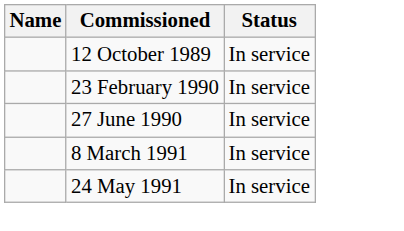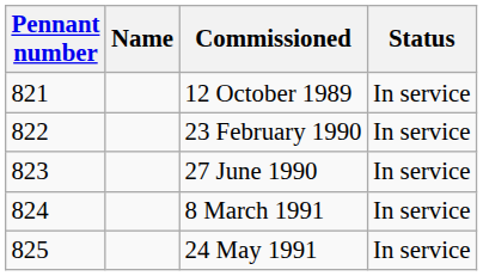 <table class="wikitable">
 <tr>
+<th><a href='#'>Pennant<br>number</a></th>
 <th>Name</th>
 <th>Commissioned</th>
 <th>Status</th>
 </tr>
 <tr>
+<td>821</td>
 <td></td>
 <td>12 October 1989</td>
 <td>In service</td>
 </tr>
 <tr>
+<td>822</td>
 <td></td>
 <td>23 February 1990</td>
 <td>In service</td>
 </tr>
 <tr>
+<td>823</td>
 <td></td>
 <td>27 June 1990</td>
 <td>In service</td>
 </tr>
 <tr>
+<td>824</td>
 <td></td>
 <td>8 March 1991</td>
 <td>In service</td>
 </tr>
 <tr>
+<td>825</td>
 <td></td>
 <td>24 May 1991</td>
 <td>In service</td>
 </tr>
 </table>
